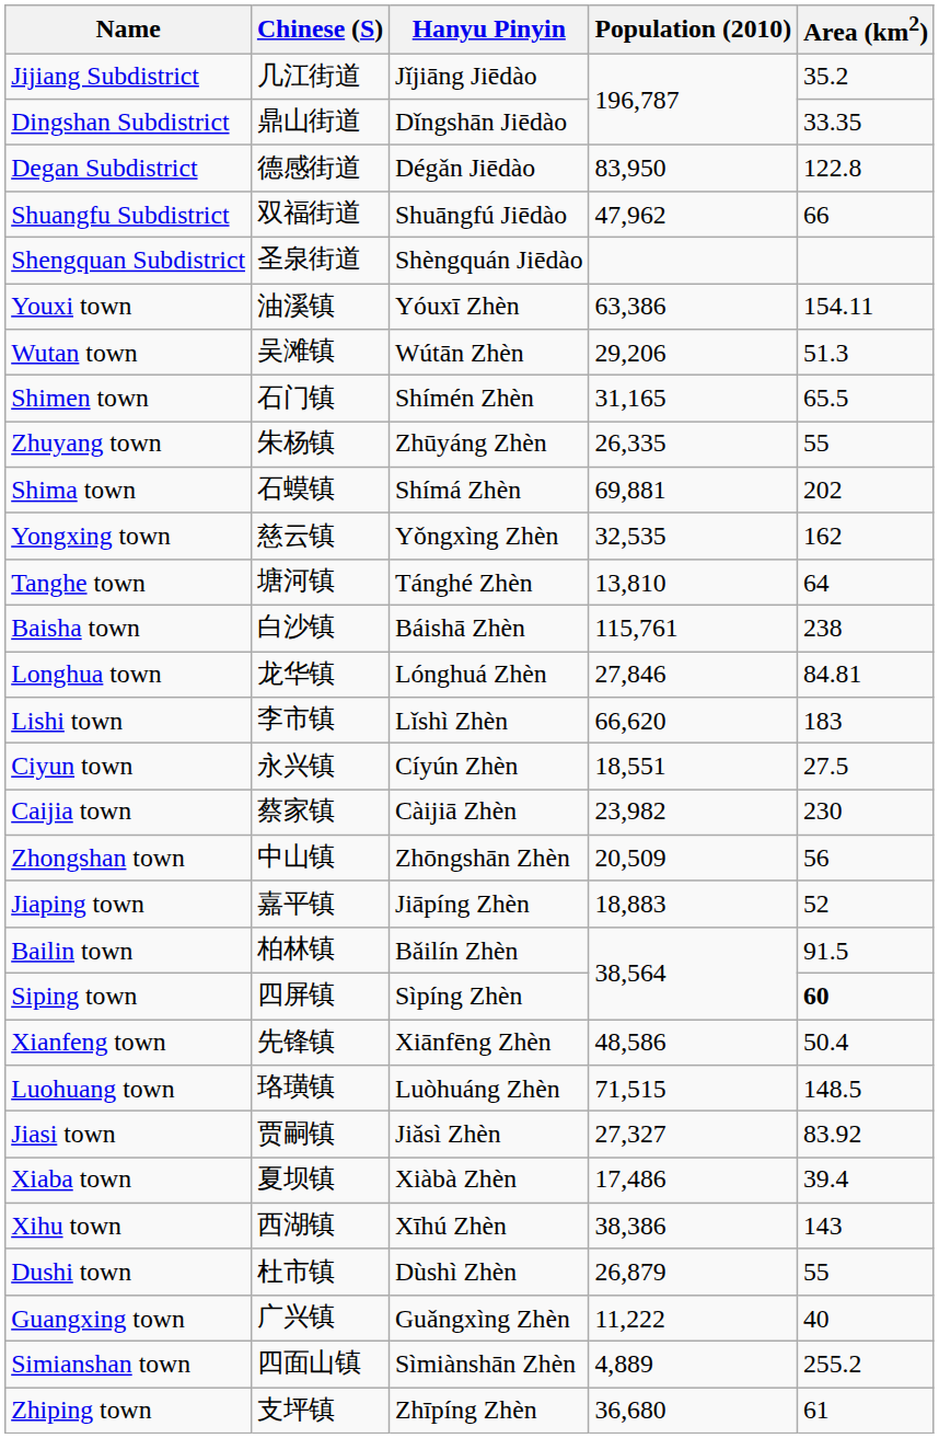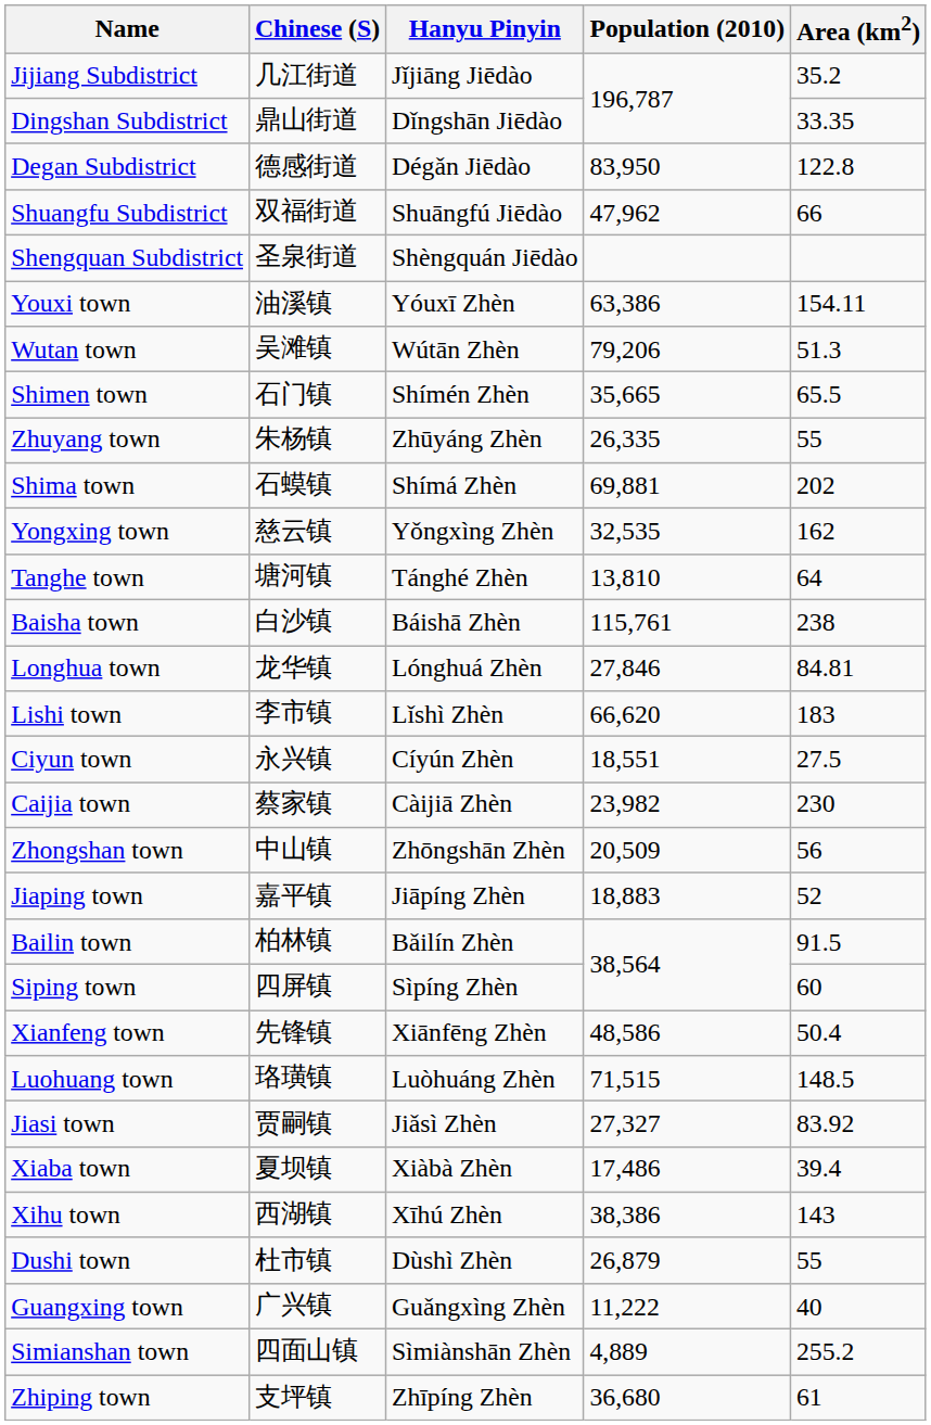 <table class="wikitable">
 <tr>
 <th>Name</th>
 <th><a href='#'>Chinese</a> (<a href='#'>S</a>)</th>
 <th><a href='#'>Hanyu Pinyin</a></th>
 <th>Population (2010)</th>
 <th>Area (km<sup>2</sup>)</th>
 </tr>
 <tr>
 <td><a href='#'>Jijiang Subdistrict</a></td>
 <td>几江街道</td>
 <td>Jǐjiāng Jiēdào</td>
 <td rowspan="2">196,787</td>
 <td>35.2</td>
 </tr>
 <tr>
 <td><a href='#'>Dingshan Subdistrict</a></td>
 <td>鼎山街道</td>
 <td>Dǐngshān Jiēdào</td>
 <td>33.35</td>
 </tr>
 <tr>
 <td><a href='#'>Degan Subdistrict</a></td>
 <td>德感街道</td>
 <td>Dégǎn Jiēdào</td>
 <td>83,950</td>
 <td>122.8</td>
 </tr>
 <tr>
 <td><a href='#'>Shuangfu Subdistrict</a></td>
 <td>双福街道</td>
 <td>Shuāngfú Jiēdào</td>
 <td>47,962</td>
 <td>66</td>
 </tr>
 <tr>
 <td><a href='#'>Shengquan Subdistrict</a></td>
 <td>圣泉街道</td>
 <td>Shèngquán Jiēdào</td>
 <td></td>
 <td></td>
 </tr>
 <tr>
 <td><a href='#'>Youxi</a> town</td>
 <td>油溪镇</td>
 <td>Yóuxī Zhèn</td>
 <td>63,386</td>
 <td>154.11</td>
 </tr>
 <tr>
 <td><a href='#'>Wutan</a> town</td>
 <td>吴滩镇</td>
 <td>Wútān Zhèn</td>
-<td>29,206</td>
+<td>79,206</td>
 <td>51.3</td>
 </tr>
 <tr>
 <td><a href='#'>Shimen</a> town</td>
 <td>石门镇</td>
 <td>Shímén Zhèn</td>
-<td>31,165</td>
+<td>35,665</td>
 <td>65.5</td>
 </tr>
 <tr>
 <td><a href='#'>Zhuyang</a> town</td>
 <td>朱杨镇</td>
 <td>Zhūyáng Zhèn</td>
 <td>26,335</td>
 <td>55</td>
 </tr>
 <tr>
 <td><a href='#'>Shima</a> town</td>
 <td>石蟆镇</td>
 <td>Shímá Zhèn</td>
 <td>69,881</td>
 <td>202</td>
 </tr>
 <tr>
 <td><a href='#'>Yongxing</a> town</td>
 <td>慈云镇</td>
 <td>Yǒngxìng Zhèn</td>
 <td>32,535</td>
 <td>162</td>
 </tr>
 <tr>
 <td><a href='#'>Tanghe</a> town</td>
 <td>塘河镇</td>
 <td>Tánghé Zhèn</td>
 <td>13,810</td>
 <td>64</td>
 </tr>
 <tr>
 <td><a href='#'>Baisha</a> town</td>
 <td>白沙镇</td>
 <td>Báishā Zhèn</td>
 <td>115,761</td>
 <td>238</td>
 </tr>
 <tr>
 <td><a href='#'>Longhua</a> town</td>
 <td>龙华镇</td>
 <td>Lónghuá Zhèn</td>
 <td>27,846</td>
 <td>84.81</td>
 </tr>
 <tr>
 <td><a href='#'>Lishi</a> town</td>
 <td>李市镇</td>
 <td>Lǐshì Zhèn</td>
 <td>66,620</td>
 <td>183</td>
 </tr>
 <tr>
 <td><a href='#'>Ciyun</a> town</td>
 <td>永兴镇</td>
 <td>Cíyún Zhèn</td>
 <td>18,551</td>
 <td>27.5</td>
 </tr>
 <tr>
 <td><a href='#'>Caijia</a> town</td>
 <td>蔡家镇</td>
 <td>Càijiā Zhèn</td>
 <td>23,982</td>
 <td>230</td>
 </tr>
 <tr>
 <td><a href='#'>Zhongshan</a> town</td>
 <td>中山镇</td>
 <td>Zhōngshān Zhèn</td>
 <td>20,509</td>
 <td>56</td>
 </tr>
 <tr>
 <td><a href='#'>Jiaping</a> town</td>
 <td>嘉平镇</td>
 <td>Jiāpíng Zhèn</td>
 <td>18,883</td>
 <td>52</td>
 </tr>
 <tr>
 <td><a href='#'>Bailin</a> town</td>
 <td>柏林镇</td>
 <td>Bǎilín Zhèn</td>
 <td rowspan="2">38,564</td>
 <td>91.5</td>
 </tr>
 <tr>
 <td><a href='#'>Siping</a> town</td>
 <td>四屏镇</td>
 <td>Sìpíng Zhèn</td>
-<td><strong>60</strong></td>
+<td>60</td>
 </tr>
 <tr>
 <td><a href='#'>Xianfeng</a> town</td>
 <td>先锋镇</td>
 <td>Xiānfēng Zhèn</td>
 <td>48,586</td>
 <td>50.4</td>
 </tr>
 <tr>
 <td><a href='#'>Luohuang</a> town</td>
 <td>珞璜镇</td>
 <td>Luòhuáng Zhèn</td>
 <td>71,515</td>
 <td>148.5</td>
 </tr>
 <tr>
 <td><a href='#'>Jiasi</a> town</td>
 <td>贾嗣镇</td>
 <td>Jiǎsì Zhèn</td>
 <td>27,327</td>
 <td>83.92</td>
 </tr>
 <tr>
 <td><a href='#'>Xiaba</a> town</td>
 <td>夏坝镇</td>
 <td>Xiàbà Zhèn</td>
 <td>17,486</td>
 <td>39.4</td>
 </tr>
 <tr>
 <td><a href='#'>Xihu</a> town</td>
 <td>西湖镇</td>
 <td>Xīhú Zhèn</td>
 <td>38,386</td>
 <td>143</td>
 </tr>
 <tr>
 <td><a href='#'>Dushi</a> town</td>
 <td>杜市镇</td>
 <td>Dùshì Zhèn</td>
 <td>26,879</td>
 <td>55</td>
 </tr>
 <tr>
 <td><a href='#'>Guangxing</a> town</td>
 <td>广兴镇</td>
 <td>Guǎngxìng Zhèn</td>
 <td>11,222</td>
 <td>40</td>
 </tr>
 <tr>
 <td><a href='#'>Simianshan</a> town</td>
 <td>四面山镇</td>
 <td>Sìmiànshān Zhèn</td>
 <td>4,889</td>
 <td>255.2</td>
 </tr>
 <tr>
 <td><a href='#'>Zhiping</a> town</td>
 <td>支坪镇</td>
 <td>Zhīpíng Zhèn</td>
 <td>36,680</td>
 <td>61</td>
 </tr>
 </table>
